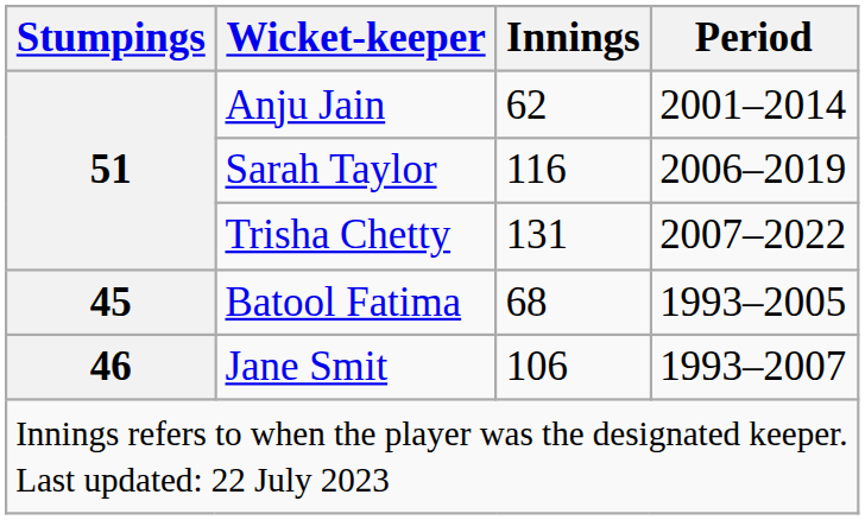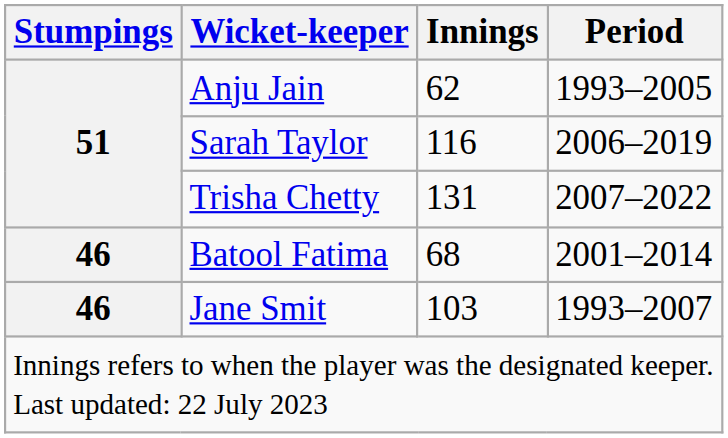 <table class="wikitable defaultcenter col2left" style="max-width:30em;">
 <tr>
 <th scope="col"><a href='#'>Stumpings</a></th>
 <th scope="col"><a href='#'>Wicket-keeper</a></th>
 <th scope="col">Innings</th>
 <th scope="col">Period</th>
 </tr>
 <tr>
 <th scope="row" rowspan=3>51</th>
 <td> <a href='#'>Anju Jain</a></td>
 <td>62</td>
-<td>2001–2014</td>
+<td>1993–2005</td>
 </tr>
 <tr>
 <td> <a href='#'>Sarah Taylor</a></td>
 <td>116</td>
 <td>2006–2019</td>
 </tr>
 <tr>
 <td> <a href='#'>Trisha Chetty</a></td>
 <td>131</td>
 <td>2007–2022</td>
 </tr>
 <tr>
-<th scope="row">45</th>
+<th scope="row">46</th>
 <td> <a href='#'>Batool Fatima</a></td>
 <td>68</td>
-<td>1993–2005</td>
+<td>2001–2014</td>
 </tr>
 <tr>
 <th scope="row">46</th>
 <td> <a href='#'>Jane Smit</a></td>
-<td>106</td>
+<td>103</td>
 <td>1993–2007</td>
 </tr>
 <tr>
 <td scope="row" colspan=4 style="text-align:left;"><small>Innings refers to when the player was the designated keeper.</small><br><small>Last updated: 22 July 2023</small></td>
 </tr>
 </table>
